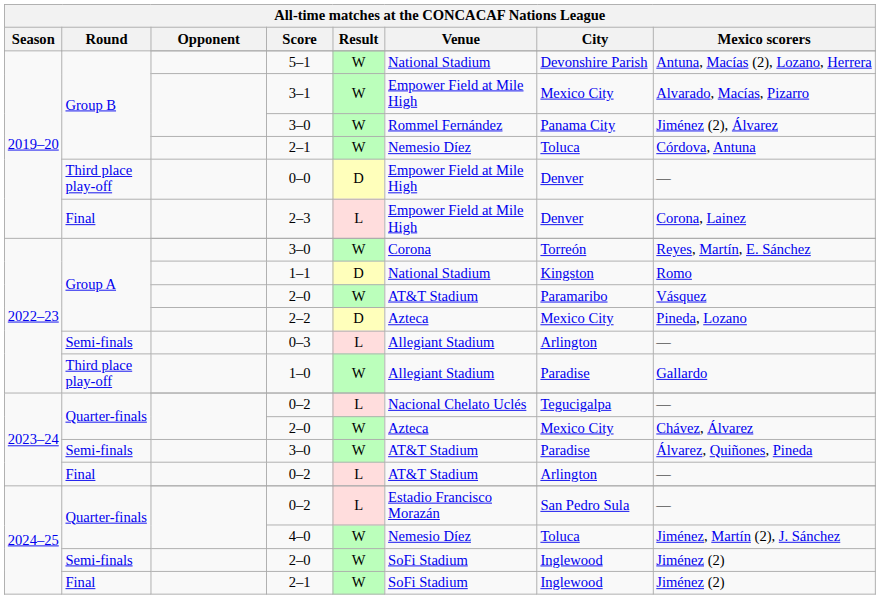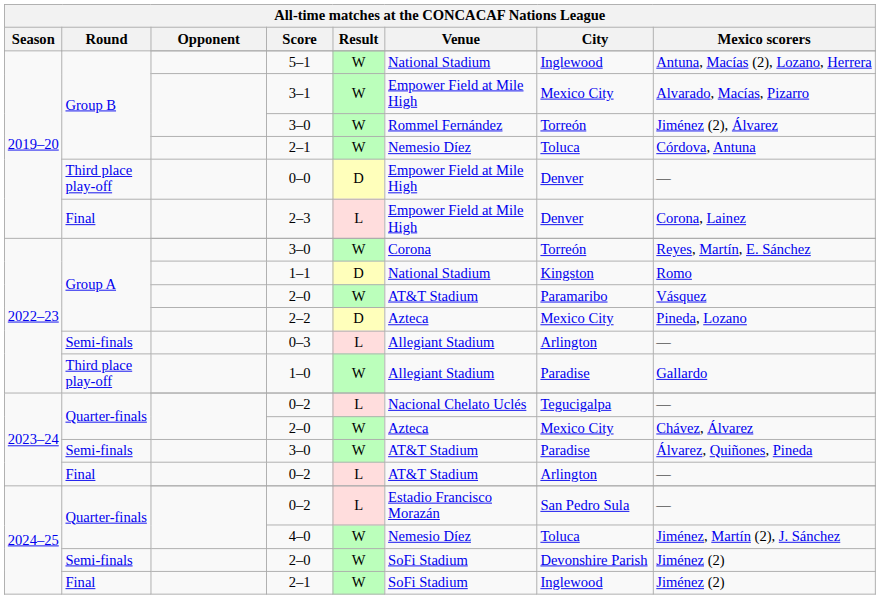 <table class="wikitable sortable" style="text-align:left;">
 <tr>
 <th colspan=8>All-time matches at the CONCACAF Nations League</th>
 </tr>
 <tr>
 <th>Season</th>
 <th width=90>Round</th>
 <th width=120>Opponent</th>
 <th width=65>Score</th>
 <th width=50>Result</th>
 <th width=160>Venue</th>
 <th width=120>City</th>
 <th>Mexico scorers</th>
 </tr>
 <tr>
 <td rowspan="7" align=center> <a href='#'>2019–20</a></td>
 <td rowspan="5"><a href='#'>Group B</a></td>
 </tr>
 <tr>
 <td></td>
 <td align=center>5–1</td>
 <td align=center bgcolor="#bbffbb">W</td>
 <td><a href='#'>National Stadium</a></td>
-<td><a href='#'>Devonshire Parish</a></td>
+<td><a href='#'>Inglewood</a></td>
 <td><a href='#'>Antuna</a>, <a href='#'>Macías</a> (2), <a href='#'>Lozano</a>, <a href='#'>Herrera</a></td>
 </tr>
 <tr>
 <td rowspan="2"></td>
 <td align=center>3–1</td>
 <td align=center bgcolor="#bbffbb">W</td>
 <td><a href='#'>Empower Field at Mile High</a></td>
 <td><a href='#'>Mexico City</a></td>
 <td><a href='#'>Alvarado</a>, <a href='#'>Macías</a>, <a href='#'>Pizarro</a></td>
 </tr>
 <tr>
 <td align=center>3–0</td>
 <td align=center bgcolor="#bbffbb">W</td>
 <td><a href='#'>Rommel Fernández</a></td>
-<td><a href='#'>Panama City</a></td>
+<td><a href='#'>Torreón</a></td>
 <td><a href='#'>Jiménez</a> (2), <a href='#'>Álvarez</a></td>
 </tr>
 <tr>
 <td></td>
 <td align=center>2–1</td>
 <td align=center bgcolor="#bbffbb">W</td>
 <td><a href='#'>Nemesio Díez</a></td>
 <td><a href='#'>Toluca</a></td>
 <td><a href='#'>Córdova</a>, <a href='#'>Antuna</a></td>
 </tr>
 <tr>
 <td><a href='#'>Third place play-off</a></td>
 <td></td>
 <td align=center>0–0<br></td>
 <td align=center bgcolor="#ffffbb">D</td>
 <td><a href='#'>Empower Field at Mile High</a></td>
 <td><a href='#'>Denver</a></td>
 <td>—</td>
 </tr>
 <tr>
 <td><a href='#'>Final</a></td>
 <td></td>
 <td align=center>2–3 </td>
 <td align=center bgcolor=#ffdddd>L</td>
 <td><a href='#'>Empower Field at Mile High</a></td>
 <td><a href='#'>Denver</a></td>
 <td><a href='#'>Corona</a>, <a href='#'>Lainez</a></td>
 </tr>
 <tr>
 <td rowspan="7" align=center> <a href='#'>2022–23</a></td>
 <td rowspan="5"><a href='#'>Group A</a></td>
 </tr>
 <tr>
 <td></td>
 <td align=center>3–0</td>
 <td align=center bgcolor="#bbffbb">W</td>
 <td><a href='#'>Corona</a></td>
 <td><a href='#'>Torreón</a></td>
 <td><a href='#'>Reyes</a>, <a href='#'>Martín</a>, <a href='#'>E. Sánchez</a></td>
 </tr>
 <tr>
 <td></td>
 <td align=center>1–1</td>
 <td align=center bgcolor="#ffffbb">D</td>
 <td><a href='#'>National Stadium</a></td>
 <td><a href='#'>Kingston</a></td>
 <td><a href='#'>Romo</a></td>
 </tr>
 <tr>
 <td></td>
 <td align=center>2–0</td>
 <td align=center bgcolor="#bbffbb">W</td>
 <td><a href='#'>AT&T Stadium</a></td>
 <td><a href='#'>Paramaribo</a></td>
 <td><a href='#'>Vásquez</a></td>
 </tr>
 <tr>
 <td></td>
 <td align=center>2–2</td>
 <td align=center bgcolor="#ffffbb">D</td>
 <td><a href='#'>Azteca</a></td>
 <td><a href='#'>Mexico City</a></td>
 <td><a href='#'>Pineda</a>, <a href='#'>Lozano</a></td>
 </tr>
 <tr>
 <td><a href='#'>Semi-finals</a></td>
 <td></td>
 <td align=center>0–3</td>
 <td align=center bgcolor=#ffdddd>L</td>
 <td><a href='#'>Allegiant Stadium</a></td>
 <td><a href='#'>Arlington</a></td>
 <td>—</td>
 </tr>
 <tr>
 <td><a href='#'>Third place play-off</a></td>
 <td></td>
 <td align=center>1–0</td>
 <td align=center bgcolor="#bbffbb">W</td>
 <td><a href='#'>Allegiant Stadium</a></td>
 <td><a href='#'>Paradise</a></td>
 <td><a href='#'>Gallardo</a></td>
 </tr>
 <tr>
 <td rowspan="5" align=center> <a href='#'>2023–24</a></td>
 <td rowspan="3"><a href='#'>Quarter-finals</a></td>
 </tr>
 <tr>
 <td rowspan="2"></td>
 <td align=center>0–2</td>
 <td align=center bgcolor="#ffdddd">L</td>
 <td><a href='#'>Nacional Chelato Uclés</a></td>
 <td><a href='#'>Tegucigalpa</a></td>
 <td>—</td>
 </tr>
 <tr>
 <td align=center>2–0 <br></td>
 <td align=center bgcolor="#bbffbb">W</td>
 <td><a href='#'>Azteca</a></td>
 <td><a href='#'>Mexico City</a></td>
 <td><a href='#'>Chávez</a>, <a href='#'>Álvarez</a></td>
 </tr>
 <tr>
 <td><a href='#'>Semi-finals</a></td>
 <td></td>
 <td align=center>3–0</td>
 <td align=center bgcolor="#bbffbb">W</td>
 <td><a href='#'>AT&T Stadium</a></td>
 <td><a href='#'>Paradise</a></td>
 <td><a href='#'>Álvarez</a>, <a href='#'>Quiñones</a>, <a href='#'>Pineda</a></td>
 </tr>
 <tr>
 <td><a href='#'>Final</a></td>
 <td></td>
 <td align=center>0–2</td>
 <td align=center bgcolor=#ffdddd>L</td>
 <td><a href='#'>AT&T Stadium</a></td>
 <td><a href='#'>Arlington</a></td>
 <td>—</td>
 </tr>
 <tr>
 <td rowspan="5" align=center> <a href='#'>2024–25</a></td>
 <td rowspan="3"><a href='#'>Quarter-finals</a></td>
 </tr>
 <tr>
 <td rowspan="2"></td>
 <td align=center>0–2</td>
 <td align=center bgcolor="#ffdddd">L</td>
 <td><a href='#'>Estadio Francisco Morazán</a></td>
 <td><a href='#'>San Pedro Sula</a></td>
 <td>—</td>
 </tr>
 <tr>
 <td align=center>4–0</td>
 <td align=center bgcolor="#bbffbb">W</td>
 <td><a href='#'>Nemesio Díez</a></td>
 <td><a href='#'>Toluca</a></td>
 <td><a href='#'>Jiménez</a>, <a href='#'>Martín</a> (2), <a href='#'>J. Sánchez</a></td>
 </tr>
 <tr>
 <td><a href='#'>Semi-finals</a></td>
 <td></td>
 <td align=center>2–0</td>
 <td align=center bgcolor="#bbffbb">W</td>
 <td><a href='#'>SoFi Stadium</a></td>
-<td><a href='#'>Inglewood</a></td>
+<td><a href='#'>Devonshire Parish</a></td>
 <td><a href='#'>Jiménez</a> (2)</td>
 </tr>
 <tr>
 <td><a href='#'>Final</a></td>
 <td></td>
 <td align=center>2–1</td>
 <td align=center bgcolor="#bbffbb">W</td>
 <td><a href='#'>SoFi Stadium</a></td>
 <td><a href='#'>Inglewood</a></td>
 <td><a href='#'>Jiménez</a> (2)</td>
 </tr>
 </table>
